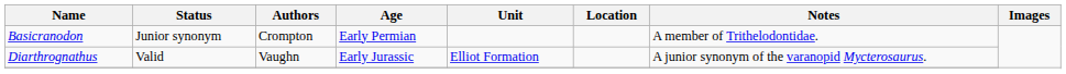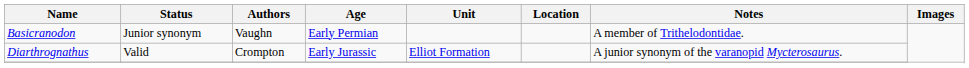 <table class="wikitable sortable" align="center" width="100%">
 <tr>
 <th>Name</th>
 <th>Status</th>
 <th>Authors</th>
 <th>Age</th>
 <th>Unit</th>
 <th>Location</th>
 <th width="33%" class="unsortable">Notes</th>
 <th class="unsortable">Images</th>
 </tr>
 <tr>
 <td><em><a href='#'>Basicranodon</a></em></td>
 <td>Junior synonym</td>
-<td>Crompton</td>
+<td>Vaughn</td>
 <td><a href='#'>Early Permian</a></td>
 <td></td>
 <td></td>
 <td>A member of <a href='#'>Trithelodontidae</a>.</td>
 <td rowspan="99"></td>
 </tr>
 <tr>
 <td><em><a href='#'>Diarthrognathus</a></em></td>
 <td>Valid</td>
-<td>Vaughn</td>
+<td>Crompton</td>
 <td><a href='#'>Early Jurassic</a></td>
 <td><a href='#'>Elliot Formation</a></td>
 <td></td>
 <td>A junior synonym of the <a href='#'>varanopid</a> <em><a href='#'>Mycterosaurus</a></em>.</td>
 </tr>
 <tr>
 </tr>
 </table>
